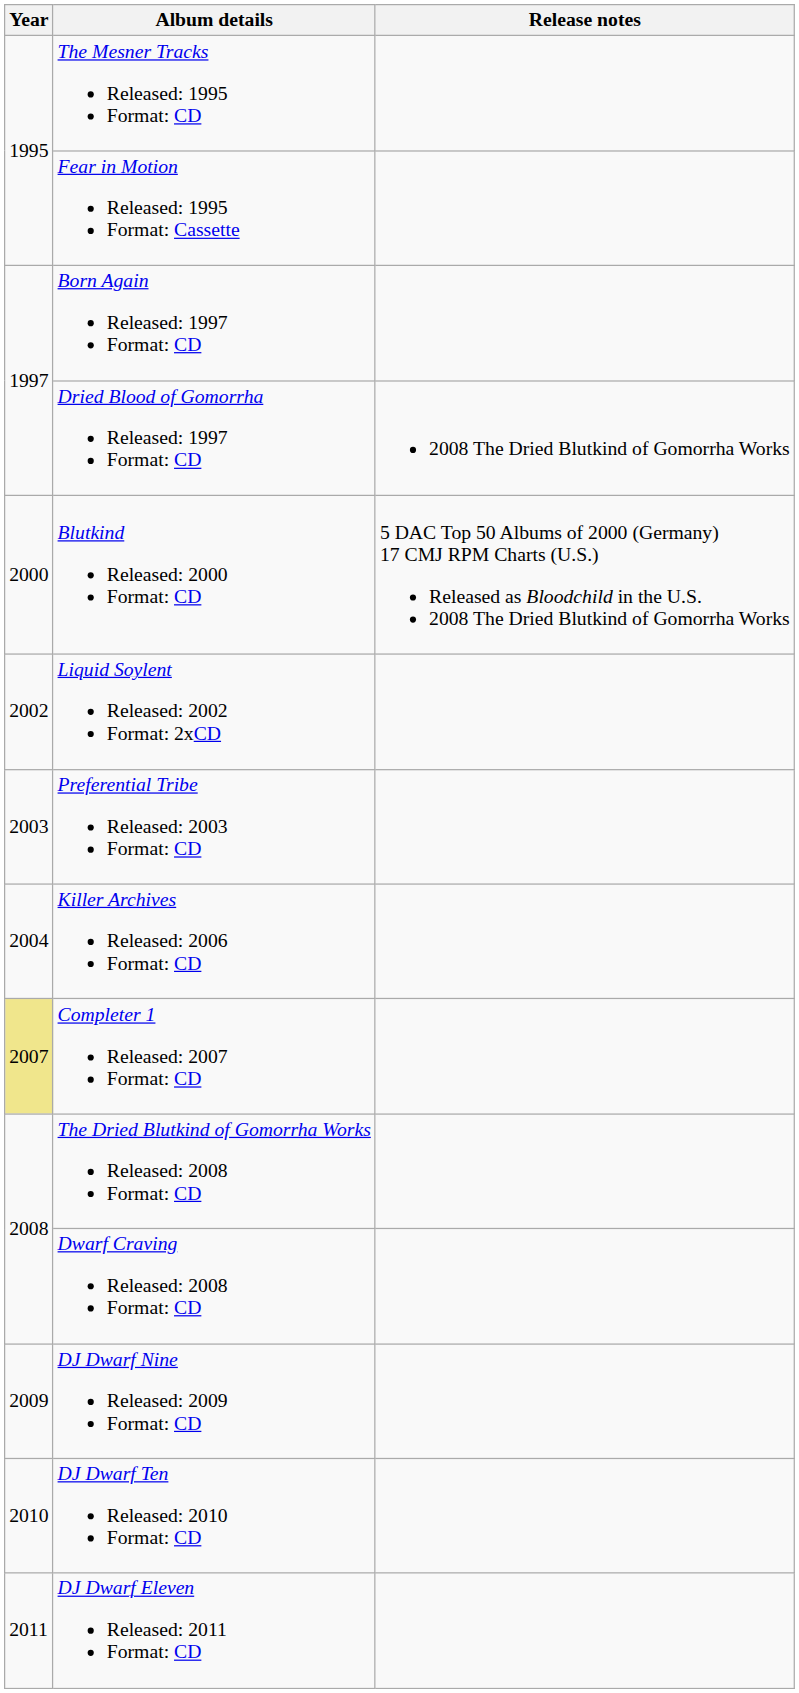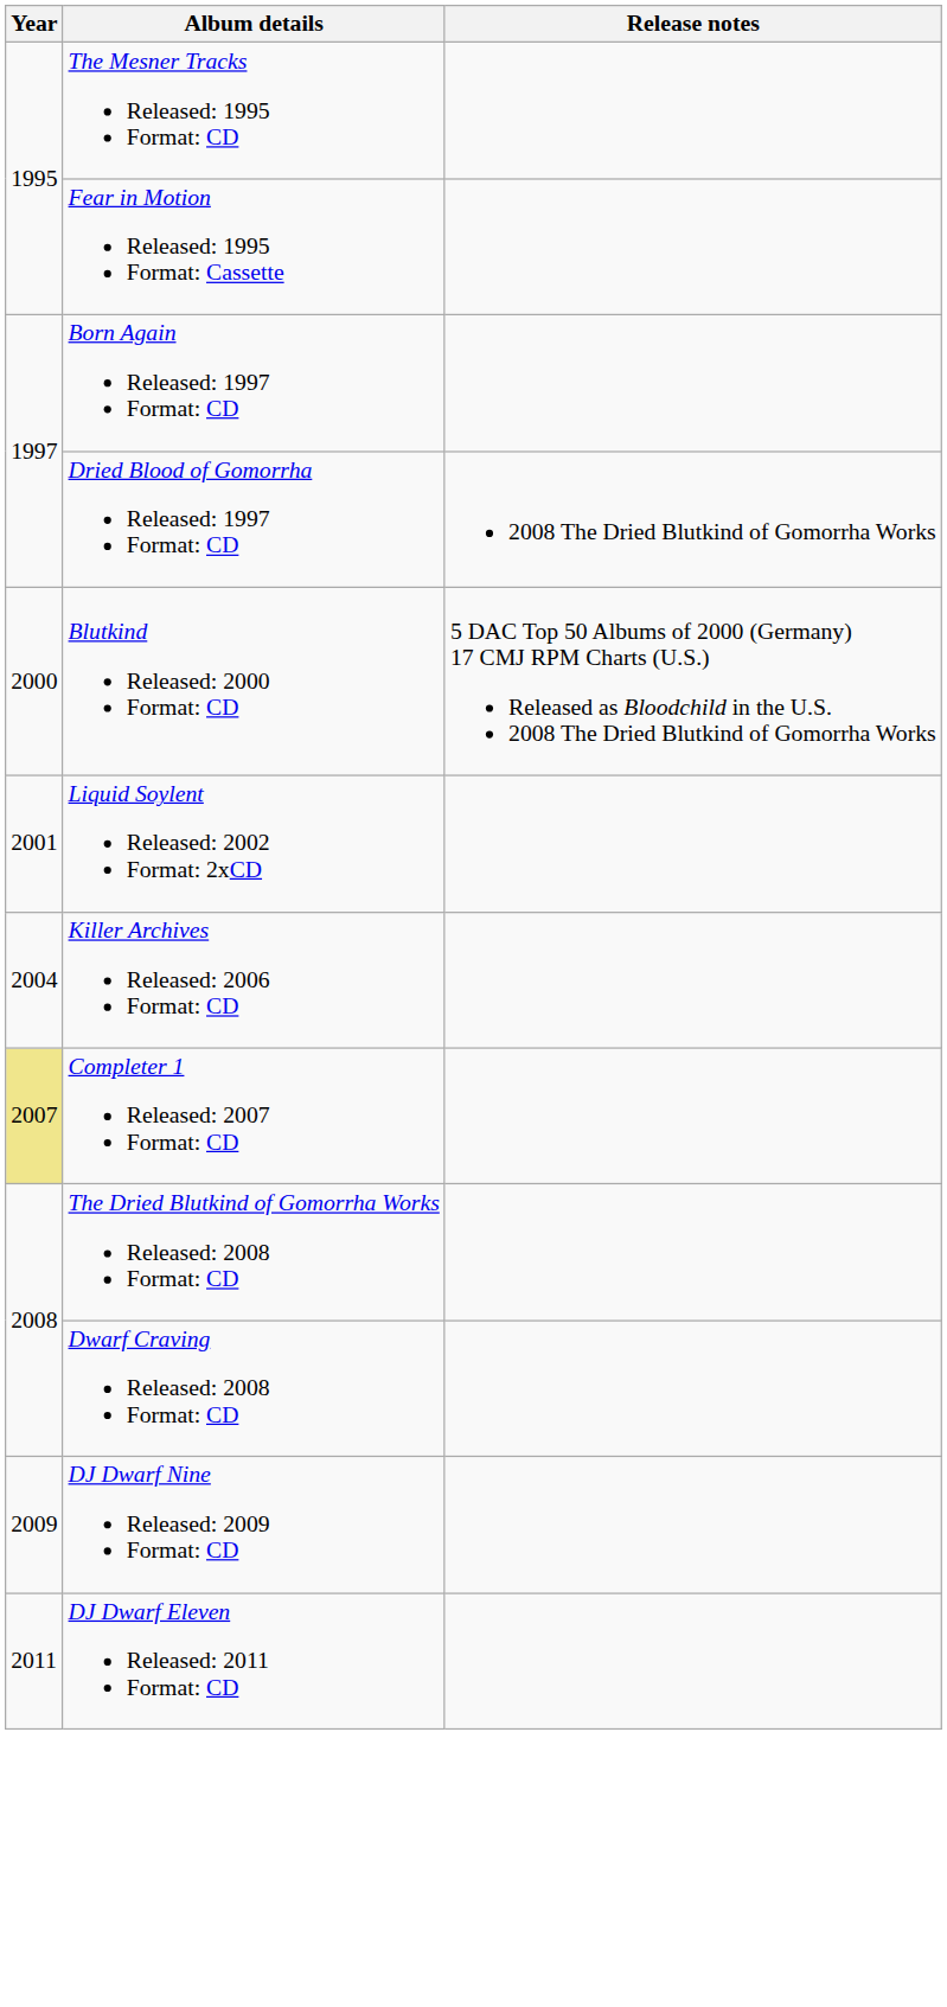 <table class="wikitable">
 <tr>
 <th>Year</th>
 <th>Album details</th>
 <th>Release notes</th>
 </tr>
 <tr>
 <td rowspan="2">1995</td>
 <td align="left"><em><a href='#'>The Mesner Tracks</a></em><br><ul><li>Released: 1995</li><li>Format: <a href='#'>CD</a></li></ul></td>
 <td></td>
 </tr>
 <tr>
 <td align="left"><em><a href='#'>Fear in Motion</a></em><br><ul><li>Released: 1995</li><li>Format: <a href='#'>Cassette</a></li></ul></td>
 <td></td>
 </tr>
 <tr>
 <td rowspan="2">1997</td>
 <td align="left"><em><a href='#'>Born Again</a></em><br><ul><li>Released: 1997</li><li>Format: <a href='#'>CD</a></li></ul></td>
 <td></td>
 </tr>
 <tr>
 <td align="left"><em><a href='#'>Dried Blood of Gomorrha</a></em><br><ul><li>Released: 1997</li><li>Format: <a href='#'>CD</a></li></ul></td>
 <td><br><ul><li>2008 The Dried Blutkind of Gomorrha Works</li></ul></td>
 </tr>
 <tr>
 <td>2000</td>
 <td align="left"><em><a href='#'>Blutkind</a></em><br><ul><li>Released: 2000</li><li>Format: <a href='#'>CD</a></li></ul></td>
 <td><br>5 DAC Top 50 Albums of 2000 (Germany)<br>17 CMJ RPM Charts (U.S.)<ul><li>Released as <em>Bloodchild</em> in the U.S.</li><li>2008 The Dried Blutkind of Gomorrha Works</li></ul></td>
 </tr>
 <tr>
-<td>2002</td>
+<td>2001</td>
 <td align="left"><em><a href='#'>Liquid Soylent</a></em><br><ul><li>Released: 2002</li><li>Format: 2x<a href='#'>CD</a></li></ul></td>
-<td></td>
-</tr>
-<tr>
-<td>2003</td>
-<td align="left"><em><a href='#'>Preferential Tribe</a></em><br><ul><li>Released: 2003</li><li>Format: <a href='#'>CD</a></li></ul></td>
 <td></td>
 </tr>
 <tr>
 <td>2004</td>
 <td align="left"><em><a href='#'>Killer Archives</a></em><br><ul><li>Released: 2006</li><li>Format: <a href='#'>CD</a></li></ul></td>
 <td></td>
 </tr>
 <tr>
 <td style="background: khaki;">2007</td>
 <td align="left"><em><a href='#'>Completer 1</a></em><br><ul><li>Released: 2007</li><li>Format: <a href='#'>CD</a></li></ul></td>
 <td></td>
 </tr>
 <tr>
 <td rowspan="2">2008</td>
 <td align="left"><em><a href='#'>The Dried Blutkind of Gomorrha Works</a></em><br><ul><li>Released: 2008</li><li>Format: <a href='#'>CD</a></li></ul></td>
 <td></td>
 </tr>
 <tr>
 <td align="left"><em><a href='#'>Dwarf Craving</a></em><br><ul><li>Released: 2008</li><li>Format: <a href='#'>CD</a></li></ul></td>
 <td></td>
 </tr>
 <tr>
 <td>2009</td>
 <td align="left"><em><a href='#'>DJ Dwarf Nine</a></em><br><ul><li>Released: 2009</li><li>Format: <a href='#'>CD</a></li></ul></td>
 <td></td>
 </tr>
 <tr>
-<td>2010</td>
-<td align="left"><em><a href='#'>DJ Dwarf Ten</a></em><br><ul><li>Released: 2010</li><li>Format: <a href='#'>CD</a></li></ul></td>
-<td></td>
-</tr>
-<tr>
 <td>2011</td>
 <td align="left"><em><a href='#'>DJ Dwarf Eleven</a></em><br><ul><li>Released: 2011</li><li>Format: <a href='#'>CD</a></li></ul></td>
 <td></td>
 </tr>
 </table>
